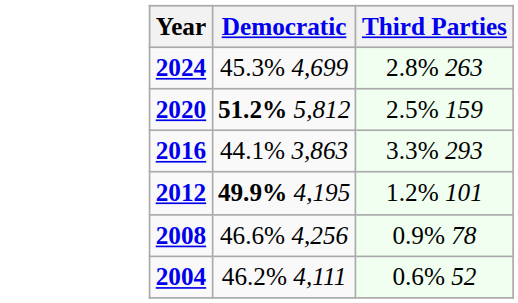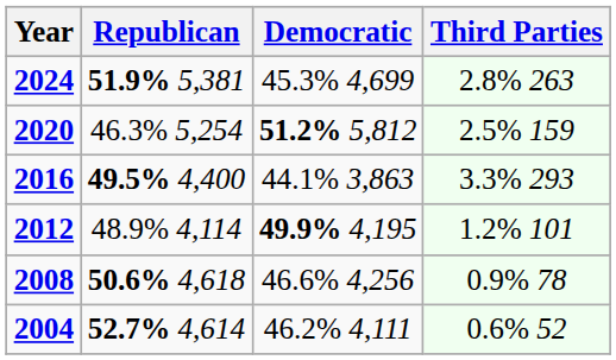 <table class="wikitable" style="float:right; font-size:95%;">
 <tr bgcolor=lightgrey>
 <th>Year</th>
+<th><a href='#'>Republican</a></th>
 <th><a href='#'>Democratic</a></th>
 <th><a href='#'>Third Parties</a></th>
 </tr>
 <tr>
 <td style="text-align:center;" ><strong><a href='#'>2024</a></strong></td>
+<td style="text-align:center;" ><strong>51.9%</strong> <em>5,381</em></td>
 <td style="text-align:center;" >45.3% <em>4,699</em></td>
 <td style="text-align:center; background:honeyDew;">2.8% <em>263</em></td>
 </tr>
 <tr>
 <td style="text-align:center;" ><strong><a href='#'>2020</a></strong></td>
+<td style="text-align:center;" >46.3% <em>5,254</em></td>
 <td style="text-align:center;" ><strong>51.2%</strong> <em>5,812</em></td>
 <td style="text-align:center; background:honeyDew;">2.5% <em>159</em></td>
 </tr>
 <tr>
 <td style="text-align:center;" ><strong><a href='#'>2016</a></strong></td>
+<td style="text-align:center;" ><strong>49.5%</strong> <em>4,400</em></td>
 <td style="text-align:center;" >44.1% <em>3,863</em></td>
 <td style="text-align:center; background:honeyDew;">3.3% <em>293</em></td>
 </tr>
 <tr>
 <td style="text-align:center;" ><strong><a href='#'>2012</a></strong></td>
+<td style="text-align:center;" >48.9% <em>4,114</em></td>
 <td style="text-align:center;" ><strong>49.9%</strong> <em>4,195</em></td>
 <td style="text-align:center; background:honeyDew;">1.2% <em>101</em></td>
 </tr>
 <tr>
 <td style="text-align:center;" ><strong><a href='#'>2008</a></strong></td>
+<td style="text-align:center;" ><strong>50.6%</strong> <em>4,618</em></td>
 <td style="text-align:center;" >46.6% <em>4,256</em></td>
 <td style="text-align:center; background:honeyDew;">0.9% <em>78</em></td>
 </tr>
 <tr>
 <td style="text-align:center;" ><strong><a href='#'>2004</a></strong></td>
+<td style="text-align:center;" ><strong>52.7%</strong> <em>4,614</em></td>
 <td style="text-align:center;" >46.2% <em>4,111</em></td>
 <td style="text-align:center; background:honeyDew;">0.6% <em>52</em></td>
 </tr>
 </table>
